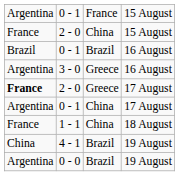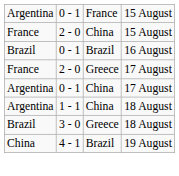 <table class="wikitable">
 <tr>
 <td>Argentina</td>
 <td>0 - 1</td>
 <td>France</td>
 <td>15 August</td>
 </tr>
 <tr>
 <td>France</td>
 <td>2 - 0</td>
 <td>China</td>
 <td>15 August</td>
 </tr>
 <tr>
 <td>Brazil</td>
 <td>0 - 1</td>
 <td>Brazil</td>
 <td>16 August</td>
 </tr>
 <tr>
-<td>Argentina</td>
-<td>3 - 0</td>
-<td>Greece</td>
-<td>16 August</td>
-</tr>
-<tr>
-<td><strong>France</strong></td>
+<td>France</td>
 <td>2 - 0</td>
 <td>Greece</td>
 <td>17 August</td>
 </tr>
 <tr>
 <td>Argentina</td>
 <td>0 - 1</td>
 <td>China</td>
 <td>17 August</td>
 </tr>
 <tr>
-<td>France</td>
+<td>Argentina</td>
 <td>1 - 1</td>
 <td>China</td>
+<td>18 August</td>
+</tr>
+<tr>
+<td>Brazil</td>
+<td>3 - 0</td>
+<td>Greece</td>
 <td>18 August</td>
 </tr>
 <tr>
 <td>China</td>
 <td>4 - 1</td>
 <td>Brazil</td>
 <td>19 August</td>
 </tr>
-<tr>
-<td>Argentina</td>
-<td>0 - 0</td>
-<td>Brazil</td>
-<td>19 August</td>
-</tr>
 </table>
